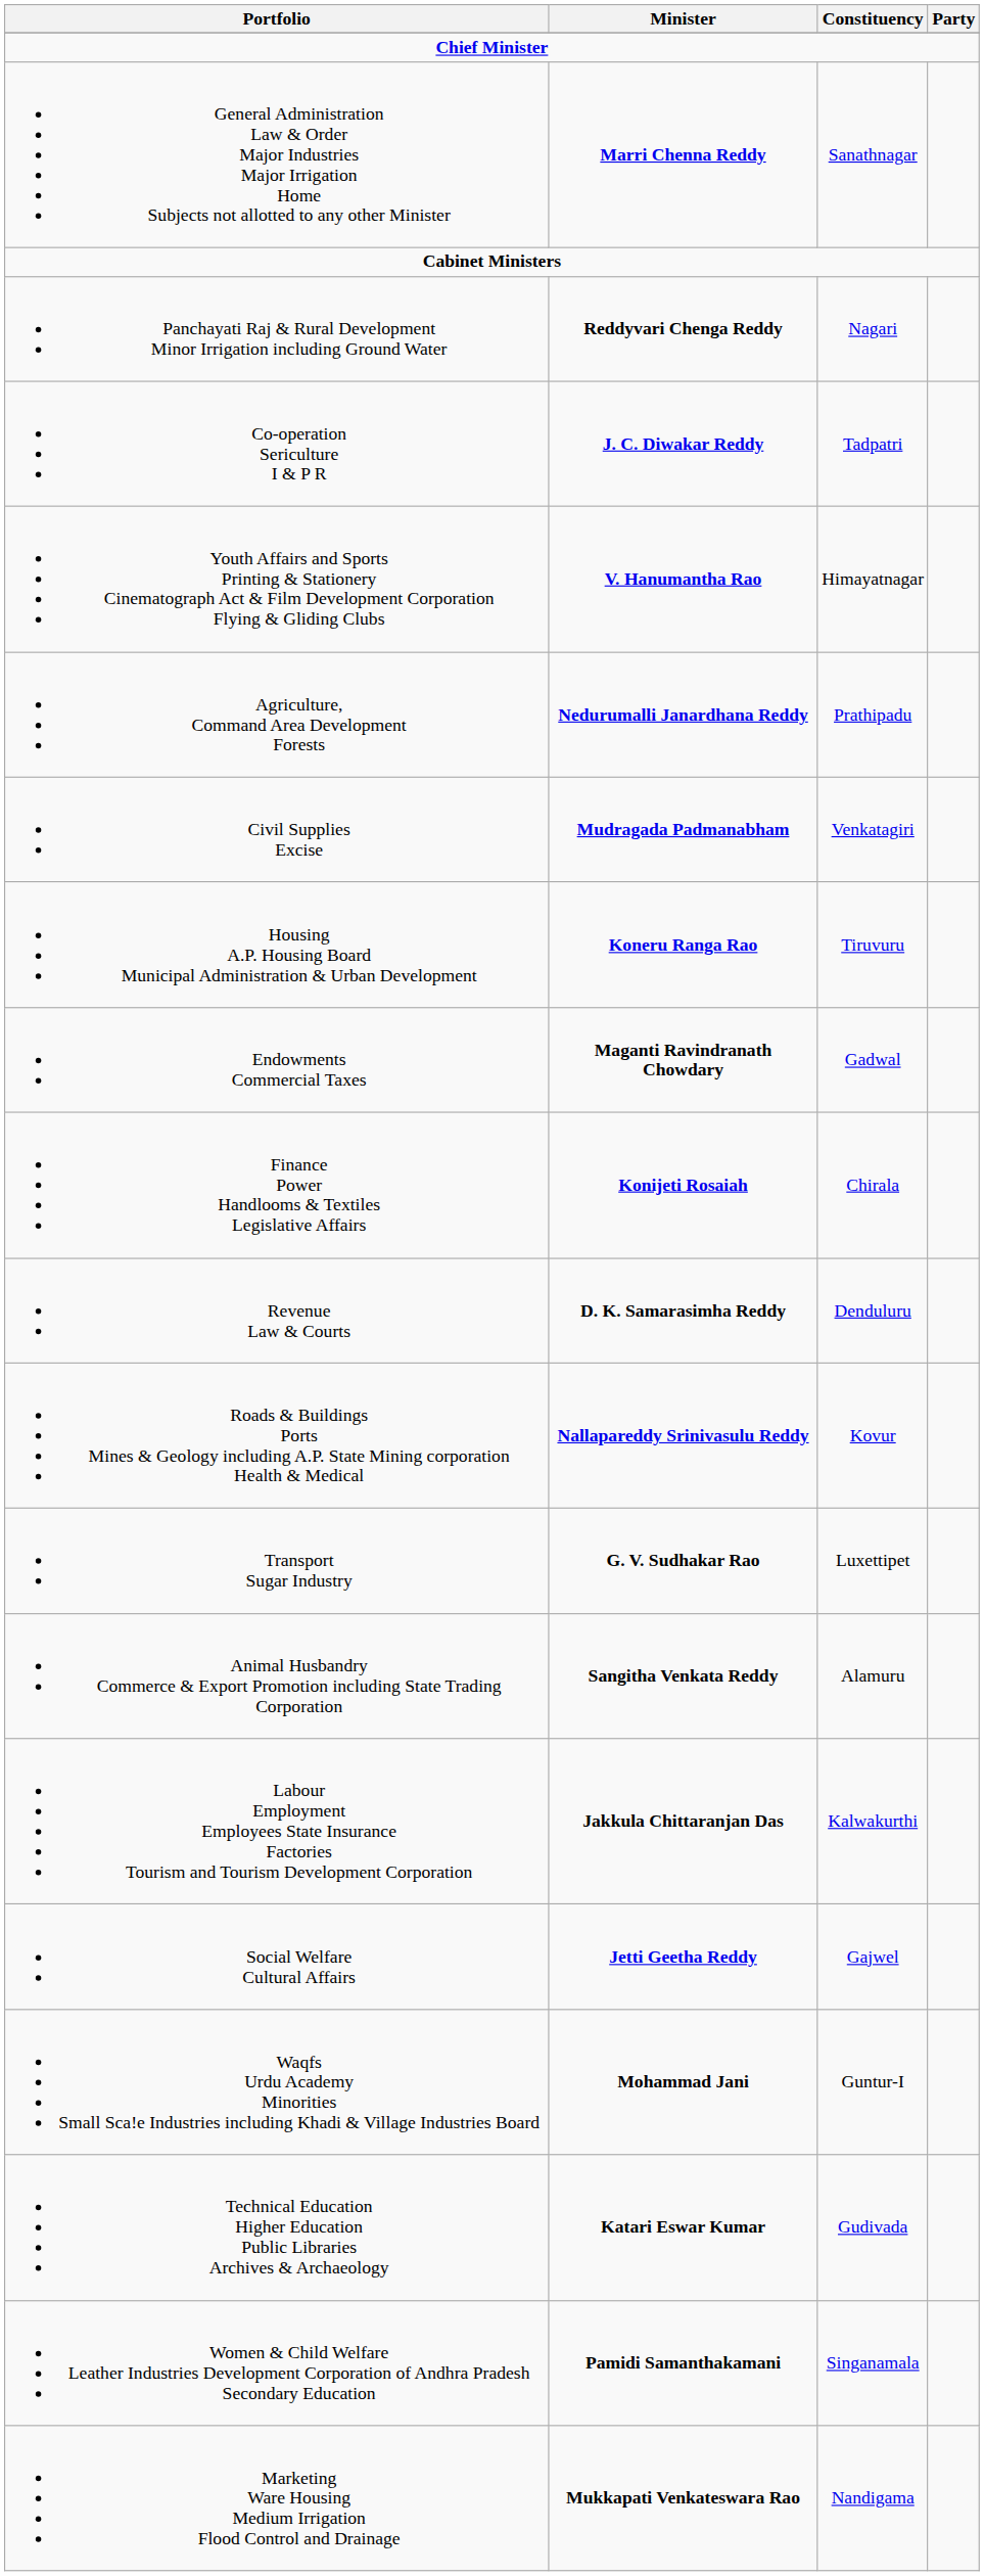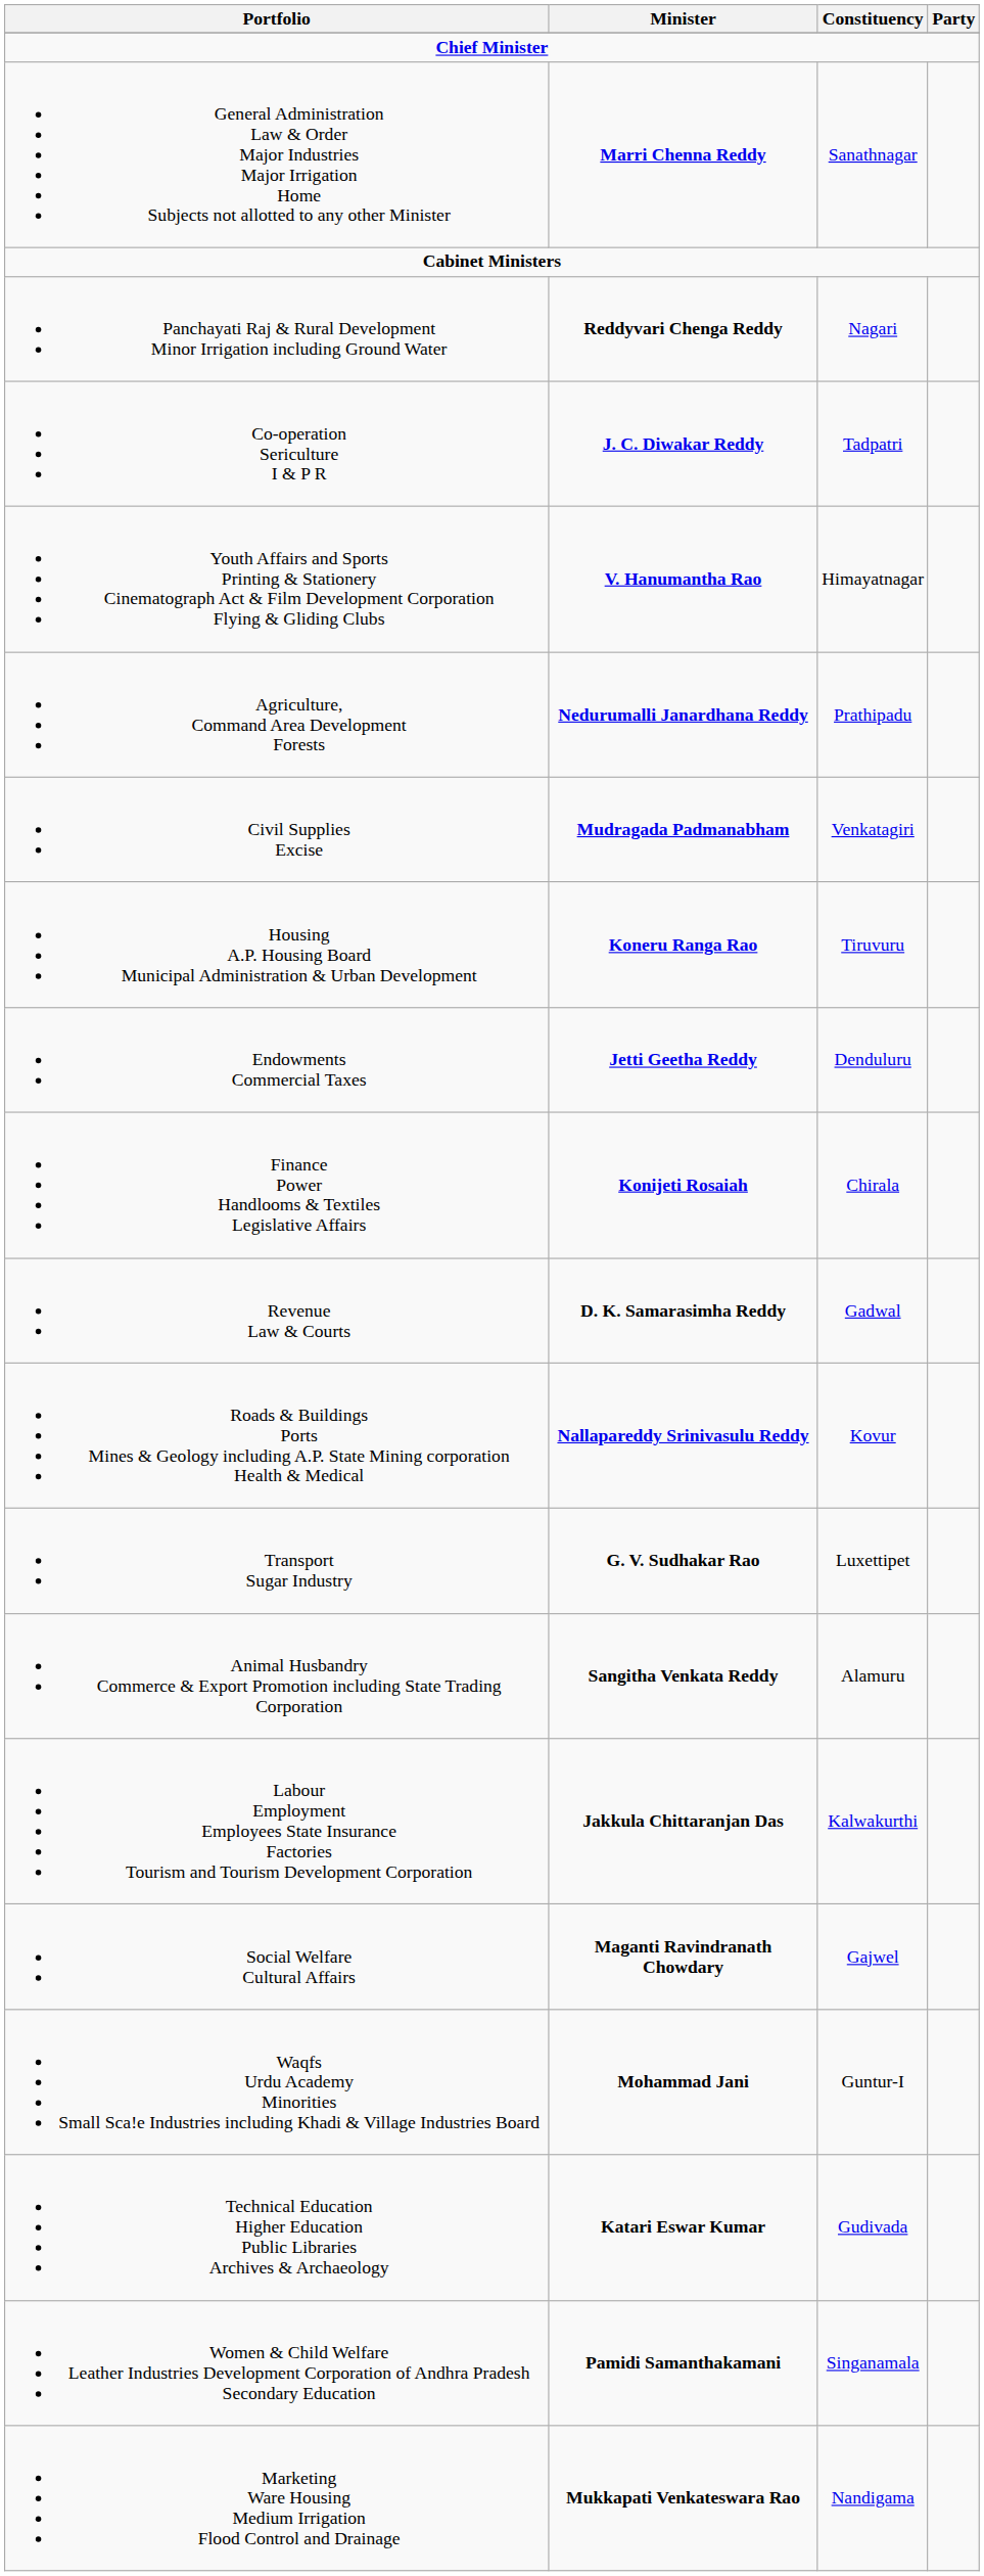 <table class ="wikitable">
 <tr>
 <th>Portfolio</th>
 <th>Minister</th>
 <th>Constituency</th>
 <th colspan="2">Party</th>
 </tr>
 <tr>
 </tr>
 <tr style="text-align: center;">
 <td colspan=5><strong><a href='#'>Chief Minister</a></strong></td>
 </tr>
 <tr style="text-align: center;">
 <td><br><ul><li>General Administration</li><li>Law & Order</li><li>Major Industries</li><li>Major Irrigation</li><li>Home</li><li>Subjects not allotted to any other Minister</li></ul></td>
 <td><strong><a href='#'>Marri Chenna Reddy</a></strong></td>
 <td><a href='#'>Sanathnagar</a></td>
 <td></td>
 </tr>
 <tr style="text-align: center;">
 <td colspan=5><strong>Cabinet Ministers</strong></td>
 </tr>
 <tr style="text-align: center;">
 <td><br><ul><li>Panchayati Raj & Rural Development</li><li>Minor Irrigation including Ground Water</li></ul></td>
 <td><strong>Reddyvari Chenga Reddy</strong></td>
 <td><a href='#'>Nagari</a></td>
 <td></td>
 </tr>
 <tr style="text-align: center;">
 <td><br><ul><li>Co-operation</li><li>Sericulture</li><li>I & P R</li></ul></td>
 <td><strong><a href='#'>J. C. Diwakar Reddy</a></strong></td>
 <td><a href='#'>Tadpatri</a></td>
 <td></td>
 </tr>
 <tr style="text-align: center;">
 <td><br><ul><li>Youth Affairs and Sports</li><li>Printing & Stationery</li><li>Cinematograph Act & Film Development Corporation</li><li>Flying & Gliding Clubs</li></ul></td>
 <td><strong><a href='#'>V. Hanumantha Rao</a></strong></td>
 <td>Himayatnagar</td>
 <td></td>
 </tr>
 <tr style="text-align: center;">
 <td><br><ul><li>Agriculture,</li><li>Command Area Development</li><li>Forests</li></ul></td>
 <td><strong><a href='#'>Nedurumalli Janardhana Reddy</a></strong></td>
 <td><a href='#'>Prathipadu</a></td>
 <td></td>
 </tr>
 <tr style="text-align: center;">
 <td><br><ul><li>Civil Supplies</li><li>Excise</li></ul></td>
 <td><strong><a href='#'>Mudragada Padmanabham</a></strong></td>
 <td><a href='#'>Venkatagiri</a></td>
 <td></td>
 </tr>
 <tr style="text-align: center;">
 <td><br><ul><li>Housing</li><li>A.P. Housing Board</li><li>Municipal Administration & Urban Development</li></ul></td>
 <td><strong><a href='#'>Koneru Ranga Rao</a></strong></td>
 <td><a href='#'>Tiruvuru</a></td>
 <td></td>
 </tr>
 <tr style="text-align: center;">
 <td><br><ul><li>Endowments</li><li>Commercial Taxes</li></ul></td>
-<td><strong>Maganti Ravindranath Chowdary</strong></td>
-<td><a href='#'>Gadwal</a></td>
+<td><strong><a href='#'>Jetti Geetha Reddy</a></strong></td>
+<td><a href='#'>Denduluru</a></td>
 <td></td>
 </tr>
 <tr style="text-align: center;">
 <td><br><ul><li>Finance</li><li>Power</li><li>Handlooms & Textiles</li><li>Legislative Affairs</li></ul></td>
 <td><strong><a href='#'>Konijeti Rosaiah</a></strong></td>
 <td><a href='#'>Chirala</a></td>
 <td></td>
 </tr>
 <tr style="text-align: center;">
 <td><br><ul><li>Revenue</li><li>Law & Courts</li></ul></td>
 <td><strong>D. K. Samarasimha Reddy</strong></td>
-<td><a href='#'>Denduluru</a></td>
+<td><a href='#'>Gadwal</a></td>
 <td></td>
 </tr>
 <tr style="text-align: center;">
 <td><br><ul><li>Roads & Buildings</li><li>Ports</li><li>Mines & Geology including A.P. State Mining corporation</li><li>Health & Medical</li></ul></td>
 <td><strong><a href='#'>Nallapareddy Srinivasulu Reddy</a> </strong></td>
 <td><a href='#'>Kovur</a></td>
 <td></td>
 </tr>
 <tr style="text-align: center;">
 <td><br><ul><li>Transport</li><li>Sugar Industry</li></ul></td>
 <td><strong>G. V. Sudhakar Rao</strong></td>
 <td>Luxettipet</td>
 <td></td>
 </tr>
 <tr style="text-align: center;">
 <td><br><ul><li>Animal Husbandry</li><li>Commerce & Export Promotion including State Trading Corporation</li></ul></td>
 <td><strong>Sangitha Venkata Reddy</strong></td>
 <td>Alamuru</td>
 <td></td>
 </tr>
 <tr style="text-align: center;">
 <td><br><ul><li>Labour</li><li>Employment</li><li>Employees State Insurance</li><li>Factories</li><li>Tourism and Tourism Development Corporation</li></ul></td>
 <td><strong>Jakkula Chittaranjan Das</strong></td>
 <td><a href='#'>Kalwakurthi</a></td>
 <td></td>
 </tr>
 <tr style="text-align: center;">
 <td><br><ul><li>Social Welfare</li><li>Cultural Affairs</li></ul></td>
-<td><strong><a href='#'>Jetti Geetha Reddy</a></strong></td>
+<td><strong>Maganti Ravindranath Chowdary</strong></td>
 <td><a href='#'>Gajwel</a></td>
 <td></td>
 </tr>
 <tr style="text-align: center;">
 <td><br><ul><li>Waqfs</li><li>Urdu Academy</li><li>Minorities</li><li>Small Sca!e Industries including Khadi & Village Industries Board</li></ul></td>
 <td><strong>Mohammad Jani</strong></td>
 <td>Guntur-I</td>
 <td></td>
 </tr>
 <tr style="text-align: center;">
 <td><br><ul><li>Technical Education</li><li>Higher Education</li><li>Public Libraries</li><li>Archives & Archaeology</li></ul></td>
 <td><strong>Katari Eswar Kumar</strong></td>
 <td><a href='#'>Gudivada</a></td>
 <td></td>
 </tr>
 <tr style="text-align: center;">
 <td><br><ul><li>Women & Child Welfare</li><li>Leather Industries Development Corporation of Andhra Pradesh</li><li>Secondary Education</li></ul></td>
 <td><strong>Pamidi Samanthakamani</strong></td>
 <td><a href='#'>Singanamala</a></td>
 <td></td>
 </tr>
 <tr style="text-align: center;">
 <td><br><ul><li>Marketing</li><li>Ware Housing</li><li>Medium Irrigation</li><li>Flood Control and Drainage</li></ul></td>
 <td><strong>Mukkapati Venkateswara Rao</strong></td>
 <td><a href='#'>Nandigama</a></td>
 <td></td>
 </tr>
 </table>
